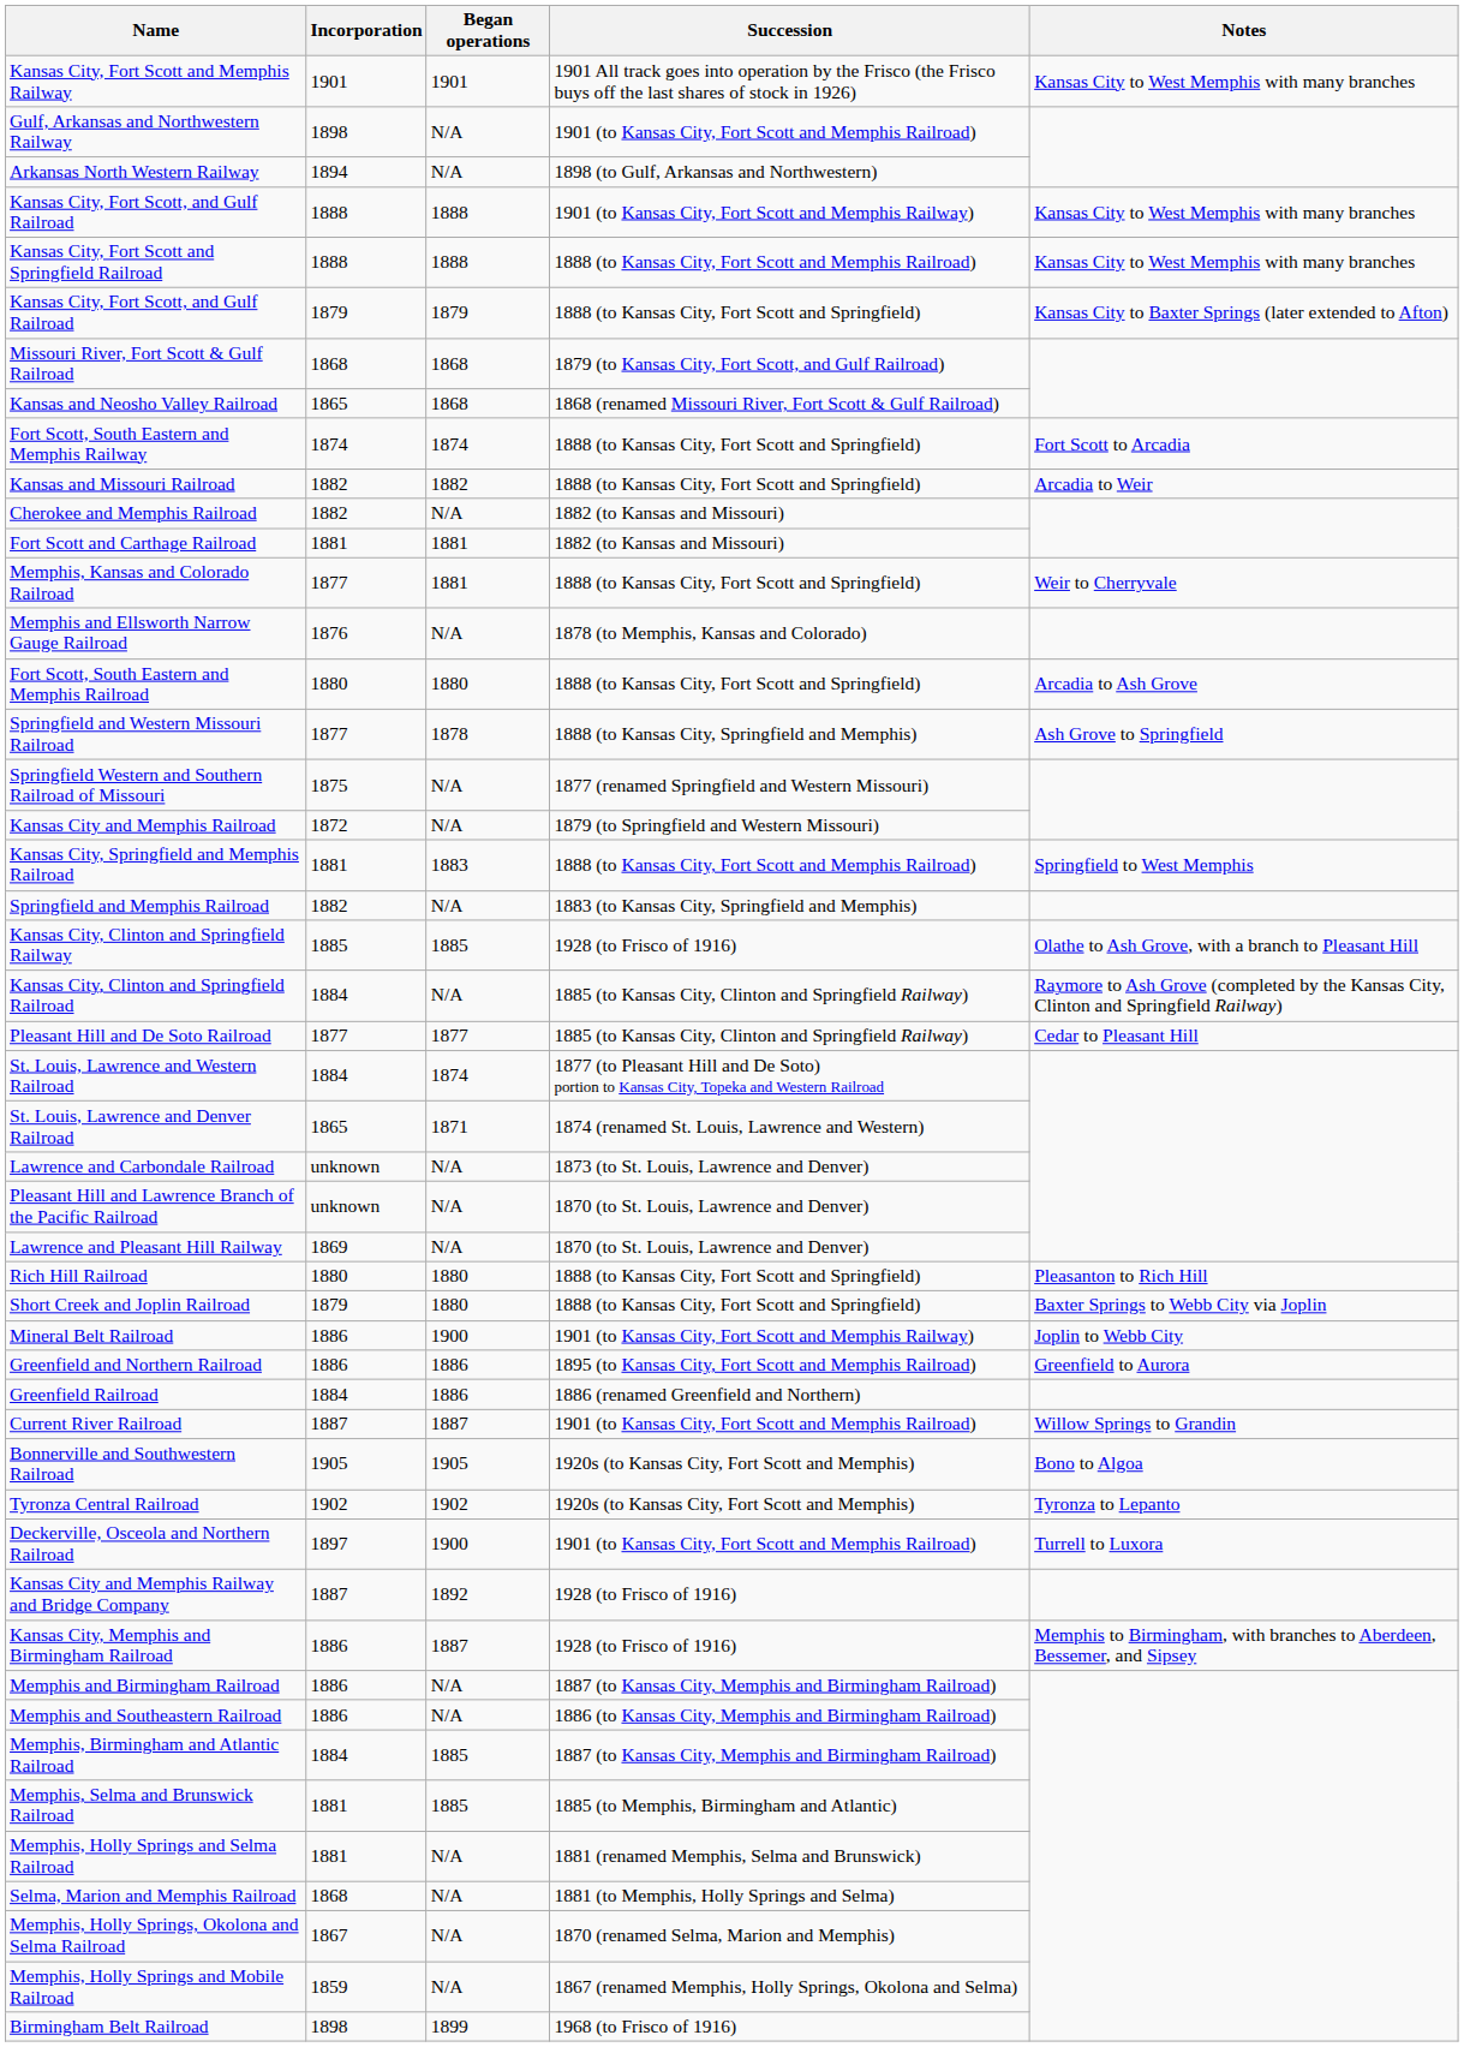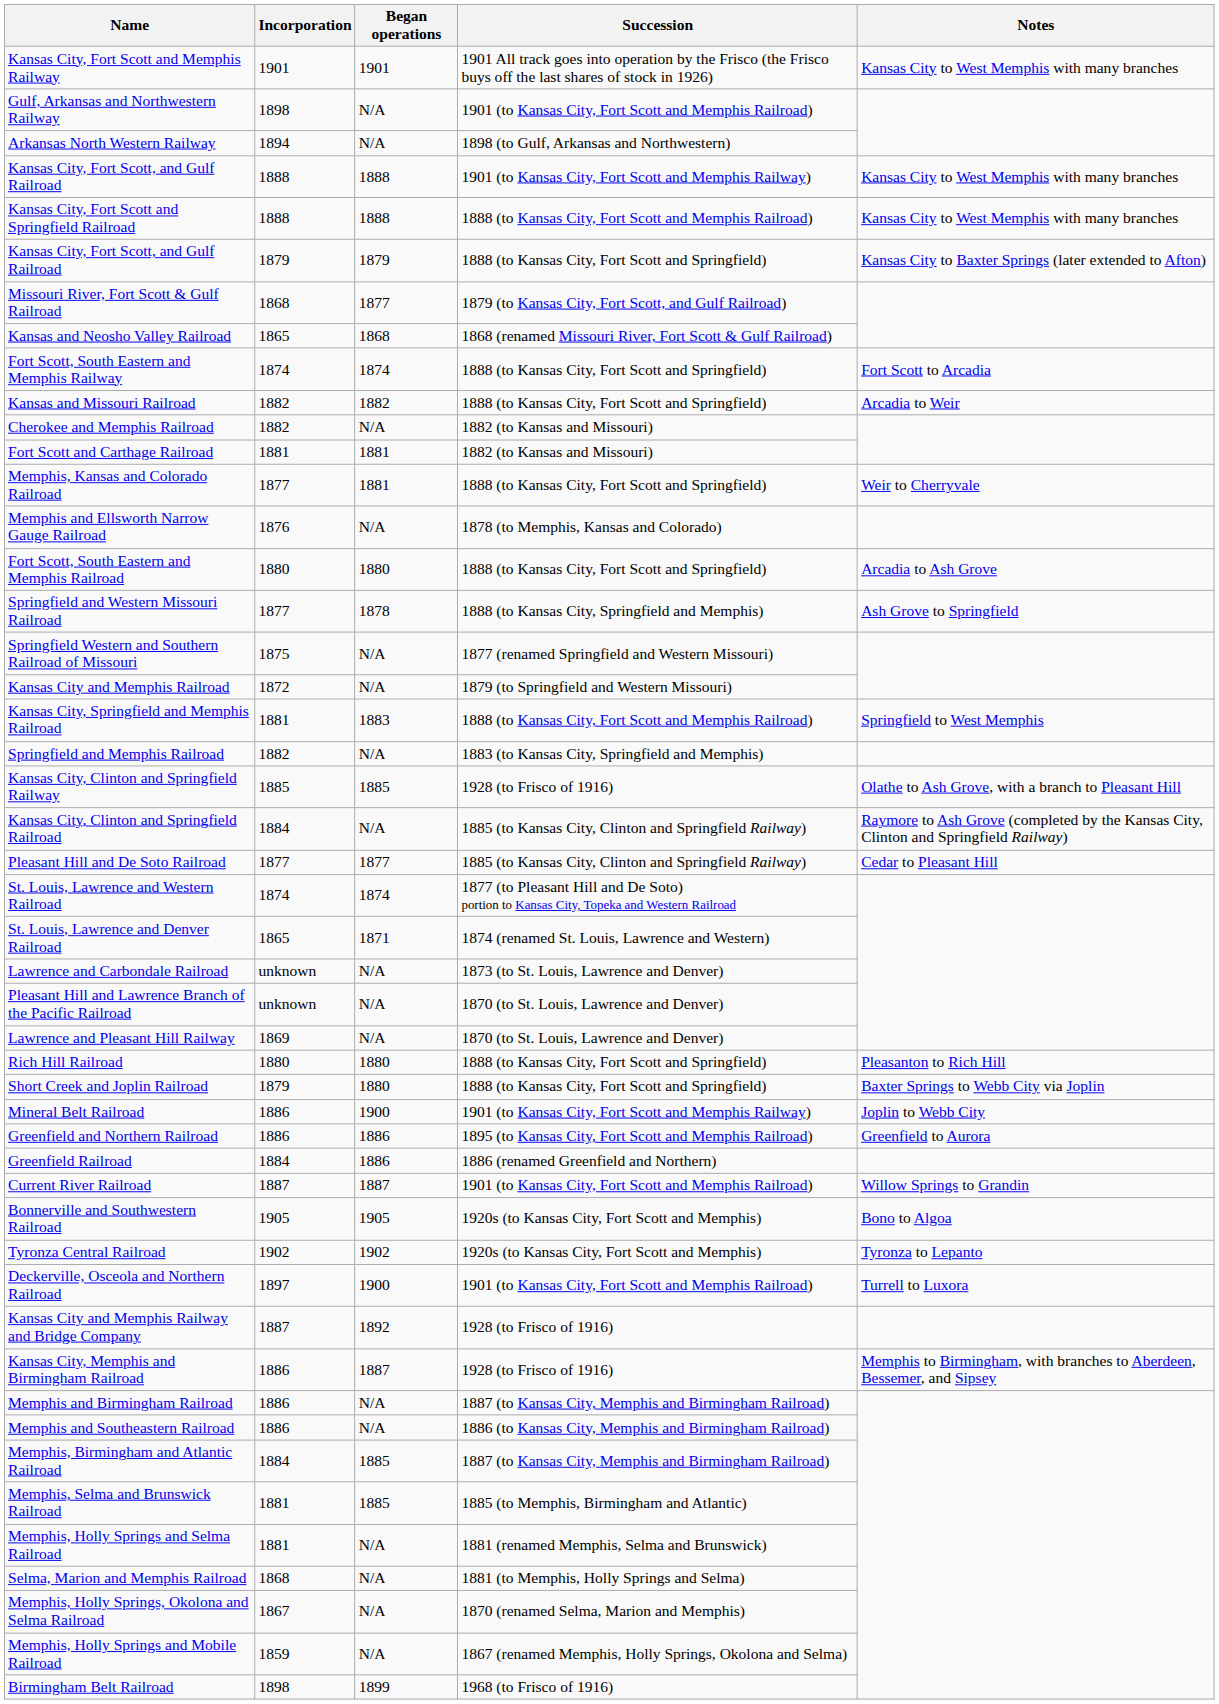 <table class="wikitable sortable">
 <tr>
 <th>Name</th>
 <th>Incorporation</th>
 <th>Began operations</th>
 <th>Succession</th>
 <th>Notes</th>
 </tr>
 <tr>
 <td><a href='#'>Kansas City, Fort Scott and Memphis Railway</a></td>
 <td>1901</td>
 <td>1901</td>
 <td>1901 All track goes into operation by the Frisco (the Frisco buys off the last shares of stock in 1926)</td>
 <td><a href='#'>Kansas City</a> to <a href='#'>West Memphis</a> with many branches</td>
 </tr>
 <tr>
 <td><a href='#'>Gulf, Arkansas and Northwestern Railway</a></td>
 <td>1898</td>
 <td>N/A</td>
 <td>1901 (to <a href='#'>Kansas City, Fort Scott and Memphis Railroad</a>)</td>
 </tr>
 <tr>
 <td><a href='#'>Arkansas North Western Railway</a></td>
 <td>1894</td>
 <td>N/A</td>
 <td>1898 (to Gulf, Arkansas and Northwestern)</td>
 </tr>
 <tr>
 <td><a href='#'>Kansas City, Fort Scott, and Gulf Railroad</a></td>
 <td>1888</td>
 <td>1888</td>
 <td>1901 (to <a href='#'>Kansas City, Fort Scott and Memphis Railway</a>)</td>
 <td><a href='#'>Kansas City</a> to <a href='#'>West Memphis</a> with many branches</td>
 </tr>
 <tr>
 <td><a href='#'>Kansas City, Fort Scott and Springfield Railroad</a></td>
 <td>1888</td>
 <td>1888</td>
 <td>1888 (to <a href='#'>Kansas City, Fort Scott and Memphis Railroad</a>)</td>
 <td><a href='#'>Kansas City</a> to <a href='#'>West Memphis</a> with many branches</td>
 </tr>
 <tr>
 <td><a href='#'>Kansas City, Fort Scott, and Gulf Railroad</a></td>
 <td>1879</td>
 <td>1879</td>
 <td>1888 (to Kansas City, Fort Scott and Springfield)</td>
 <td><a href='#'>Kansas City</a> to <a href='#'>Baxter Springs</a> (later extended to <a href='#'>Afton</a>)</td>
 </tr>
 <tr>
 <td><a href='#'>Missouri River, Fort Scott & Gulf Railroad</a></td>
 <td>1868</td>
-<td>1868</td>
+<td>1877</td>
 <td>1879 (to <a href='#'>Kansas City, Fort Scott, and Gulf Railroad</a>)</td>
 </tr>
 <tr>
 <td><a href='#'>Kansas and Neosho Valley Railroad</a></td>
 <td>1865</td>
 <td>1868</td>
 <td>1868 (renamed <a href='#'>Missouri River, Fort Scott & Gulf Railroad</a>)</td>
 </tr>
 <tr>
 <td><a href='#'>Fort Scott, South Eastern and Memphis Railway</a></td>
 <td>1874</td>
 <td>1874</td>
 <td>1888 (to Kansas City, Fort Scott and Springfield)</td>
 <td><a href='#'>Fort Scott</a> to <a href='#'>Arcadia</a></td>
 </tr>
 <tr>
 <td><a href='#'>Kansas and Missouri Railroad</a></td>
 <td>1882</td>
 <td>1882</td>
 <td>1888 (to Kansas City, Fort Scott and Springfield)</td>
 <td><a href='#'>Arcadia</a> to <a href='#'>Weir</a></td>
 </tr>
 <tr>
 <td><a href='#'>Cherokee and Memphis Railroad</a></td>
 <td>1882</td>
 <td>N/A</td>
 <td>1882 (to Kansas and Missouri)</td>
 </tr>
 <tr>
 <td><a href='#'>Fort Scott and Carthage Railroad</a></td>
 <td>1881</td>
 <td>1881</td>
 <td>1882 (to Kansas and Missouri)</td>
 </tr>
 <tr>
 <td><a href='#'>Memphis, Kansas and Colorado Railroad</a></td>
 <td>1877</td>
 <td>1881</td>
 <td>1888 (to Kansas City, Fort Scott and Springfield)</td>
 <td><a href='#'>Weir</a> to <a href='#'>Cherryvale</a></td>
 </tr>
 <tr>
 <td><a href='#'>Memphis and Ellsworth Narrow Gauge Railroad</a></td>
 <td>1876</td>
 <td>N/A</td>
 <td>1878 (to Memphis, Kansas and Colorado)</td>
 </tr>
 <tr>
 <td><a href='#'>Fort Scott, South Eastern and Memphis Railroad</a></td>
 <td>1880</td>
 <td>1880</td>
 <td>1888 (to Kansas City, Fort Scott and Springfield)</td>
 <td><a href='#'>Arcadia</a> to <a href='#'>Ash Grove</a></td>
 </tr>
 <tr>
 <td><a href='#'>Springfield and Western Missouri Railroad</a></td>
 <td>1877</td>
 <td>1878</td>
 <td>1888 (to Kansas City, Springfield and Memphis)</td>
 <td><a href='#'>Ash Grove</a> to <a href='#'>Springfield</a></td>
 </tr>
 <tr>
 <td><a href='#'>Springfield Western and Southern Railroad of Missouri</a></td>
 <td>1875</td>
 <td>N/A</td>
 <td>1877 (renamed Springfield and Western Missouri)</td>
 </tr>
 <tr>
 <td><a href='#'>Kansas City and Memphis Railroad</a></td>
 <td>1872</td>
 <td>N/A</td>
 <td>1879 (to Springfield and Western Missouri)</td>
 </tr>
 <tr>
 <td><a href='#'>Kansas City, Springfield and Memphis Railroad</a></td>
 <td>1881</td>
 <td>1883</td>
 <td>1888 (to <a href='#'>Kansas City, Fort Scott and Memphis Railroad</a>)</td>
 <td><a href='#'>Springfield</a> to <a href='#'>West Memphis</a></td>
 </tr>
 <tr>
 <td><a href='#'>Springfield and Memphis Railroad</a></td>
 <td>1882</td>
 <td>N/A</td>
 <td>1883 (to Kansas City, Springfield and Memphis)</td>
 </tr>
 <tr>
 <td><a href='#'>Kansas City, Clinton and Springfield Railway</a></td>
 <td>1885</td>
 <td>1885</td>
 <td>1928 (to Frisco of 1916)</td>
 <td><a href='#'>Olathe</a> to <a href='#'>Ash Grove</a>, with a branch to <a href='#'>Pleasant Hill</a></td>
 </tr>
 <tr>
 <td><a href='#'>Kansas City, Clinton and Springfield Railroad</a></td>
 <td>1884</td>
 <td>N/A</td>
 <td>1885 (to Kansas City, Clinton and Springfield <em>Railway</em>)</td>
 <td><a href='#'>Raymore</a> to <a href='#'>Ash Grove</a> (completed by the Kansas City, Clinton and Springfield <em>Railway</em>)</td>
 </tr>
 <tr>
 <td><a href='#'>Pleasant Hill and De Soto Railroad</a></td>
 <td>1877</td>
 <td>1877</td>
 <td>1885 (to Kansas City, Clinton and Springfield <em>Railway</em>)</td>
 <td><a href='#'>Cedar</a> to <a href='#'>Pleasant Hill</a></td>
 </tr>
 <tr>
 <td><a href='#'>St. Louis, Lawrence and Western Railroad</a></td>
-<td>1884</td>
+<td>1874</td>
 <td>1874</td>
 <td>1877 (to Pleasant Hill and De Soto)<br><small>portion to <a href='#'>Kansas City, Topeka and Western Railroad</a></small></td>
 </tr>
 <tr>
 <td><a href='#'>St. Louis, Lawrence and Denver Railroad</a></td>
 <td>1865</td>
 <td>1871</td>
 <td>1874 (renamed St. Louis, Lawrence and Western)</td>
 </tr>
 <tr>
 <td><a href='#'>Lawrence and Carbondale Railroad</a></td>
 <td>unknown</td>
 <td>N/A</td>
 <td>1873 (to St. Louis, Lawrence and Denver)</td>
 </tr>
 <tr>
 <td><a href='#'>Pleasant Hill and Lawrence Branch of the Pacific Railroad</a></td>
 <td>unknown</td>
 <td>N/A</td>
 <td>1870 (to St. Louis, Lawrence and Denver)</td>
 </tr>
 <tr>
 <td><a href='#'>Lawrence and Pleasant Hill Railway</a></td>
 <td>1869</td>
 <td>N/A</td>
 <td>1870 (to St. Louis, Lawrence and Denver)</td>
 </tr>
 <tr>
 <td><a href='#'>Rich Hill Railroad</a></td>
 <td>1880</td>
 <td>1880</td>
 <td>1888 (to Kansas City, Fort Scott and Springfield)</td>
 <td><a href='#'>Pleasanton</a> to <a href='#'>Rich Hill</a></td>
 </tr>
 <tr>
 <td><a href='#'>Short Creek and Joplin Railroad</a></td>
 <td>1879</td>
 <td>1880</td>
 <td>1888 (to Kansas City, Fort Scott and Springfield)</td>
 <td><a href='#'>Baxter Springs</a> to <a href='#'>Webb City</a> via <a href='#'>Joplin</a></td>
 </tr>
 <tr>
 <td><a href='#'>Mineral Belt Railroad</a></td>
 <td>1886</td>
 <td>1900</td>
 <td>1901 (to <a href='#'>Kansas City, Fort Scott and Memphis Railway</a>)</td>
 <td><a href='#'>Joplin</a> to <a href='#'>Webb City</a></td>
 </tr>
 <tr>
 <td><a href='#'>Greenfield and Northern Railroad</a></td>
 <td>1886</td>
 <td>1886</td>
 <td>1895 (to <a href='#'>Kansas City, Fort Scott and Memphis Railroad</a>)</td>
 <td><a href='#'>Greenfield</a> to <a href='#'>Aurora</a></td>
 </tr>
 <tr>
 <td><a href='#'>Greenfield Railroad</a></td>
 <td>1884</td>
 <td>1886</td>
 <td>1886 (renamed Greenfield and Northern)</td>
 </tr>
 <tr>
 <td><a href='#'>Current River Railroad</a></td>
 <td>1887</td>
 <td>1887</td>
 <td>1901 (to <a href='#'>Kansas City, Fort Scott and Memphis Railroad</a>)</td>
 <td><a href='#'>Willow Springs</a> to <a href='#'>Grandin</a></td>
 </tr>
 <tr>
 <td><a href='#'>Bonnerville and Southwestern Railroad</a></td>
 <td>1905</td>
 <td>1905</td>
 <td>1920s (to Kansas City, Fort Scott and Memphis)</td>
 <td><a href='#'>Bono</a> to <a href='#'>Algoa</a></td>
 </tr>
 <tr>
 <td><a href='#'>Tyronza Central Railroad</a></td>
 <td>1902</td>
 <td>1902</td>
 <td>1920s (to Kansas City, Fort Scott and Memphis)</td>
 <td><a href='#'>Tyronza</a> to <a href='#'>Lepanto</a></td>
 </tr>
 <tr>
 <td><a href='#'>Deckerville, Osceola and Northern Railroad</a></td>
 <td>1897</td>
 <td>1900</td>
 <td>1901 (to <a href='#'>Kansas City, Fort Scott and Memphis Railroad</a>)</td>
 <td><a href='#'>Turrell</a> to <a href='#'>Luxora</a></td>
 </tr>
 <tr>
 <td><a href='#'>Kansas City and Memphis Railway and Bridge Company</a></td>
 <td>1887</td>
 <td>1892</td>
 <td>1928 (to Frisco of 1916)</td>
 </tr>
 <tr>
 <td><a href='#'>Kansas City, Memphis and Birmingham Railroad</a></td>
 <td>1886</td>
 <td>1887</td>
 <td>1928 (to Frisco of 1916)</td>
 <td><a href='#'>Memphis</a> to <a href='#'>Birmingham</a>, with branches to <a href='#'>Aberdeen</a>, <a href='#'>Bessemer</a>, and <a href='#'>Sipsey</a></td>
 </tr>
 <tr>
 <td><a href='#'>Memphis and Birmingham Railroad</a></td>
 <td>1886</td>
 <td>N/A</td>
 <td>1887 (to <a href='#'>Kansas City, Memphis and Birmingham Railroad</a>)</td>
 </tr>
 <tr>
 <td><a href='#'>Memphis and Southeastern Railroad</a></td>
 <td>1886</td>
 <td>N/A</td>
 <td>1886 (to <a href='#'>Kansas City, Memphis and Birmingham Railroad</a>)</td>
 </tr>
 <tr>
 <td><a href='#'>Memphis, Birmingham and Atlantic Railroad</a></td>
 <td>1884</td>
 <td>1885</td>
 <td>1887 (to <a href='#'>Kansas City, Memphis and Birmingham Railroad</a>)</td>
 </tr>
 <tr>
 <td><a href='#'>Memphis, Selma and Brunswick Railroad</a></td>
 <td>1881</td>
 <td>1885</td>
 <td>1885 (to Memphis, Birmingham and Atlantic)</td>
 </tr>
 <tr>
 <td><a href='#'>Memphis, Holly Springs and Selma Railroad</a></td>
 <td>1881</td>
 <td>N/A</td>
 <td>1881 (renamed Memphis, Selma and Brunswick)</td>
 </tr>
 <tr>
 <td><a href='#'>Selma, Marion and Memphis Railroad</a></td>
 <td>1868</td>
 <td>N/A</td>
 <td>1881 (to Memphis, Holly Springs and Selma)</td>
 </tr>
 <tr>
 <td><a href='#'>Memphis, Holly Springs, Okolona and Selma Railroad</a></td>
 <td>1867</td>
 <td>N/A</td>
 <td>1870 (renamed Selma, Marion and Memphis)</td>
 </tr>
 <tr>
 <td><a href='#'>Memphis, Holly Springs and Mobile Railroad</a></td>
 <td>1859</td>
 <td>N/A</td>
 <td>1867 (renamed Memphis, Holly Springs, Okolona and Selma)</td>
 </tr>
 <tr>
 <td><a href='#'>Birmingham Belt Railroad</a></td>
 <td>1898</td>
 <td>1899</td>
 <td>1968 (to Frisco of 1916)</td>
 </tr>
 </table>
